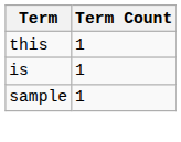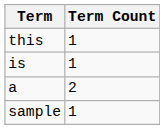 <table class="wikitable" style="float: right; margin-left: 1.5em; margin-right: 0; margin-top: 0;">
 <tr>
 <th>Term</th>
 <th>Term Count</th>
 </tr>
 <tr>
 <td>this</td>
 <td>1</td>
 </tr>
 <tr>
 <td>is</td>
 <td>1</td>
 </tr>
 <tr>
+<td>a</td>
+<td>2</td>
+</tr>
+<tr>
 <td>sample</td>
 <td>1</td>
 </tr>
 </table>
